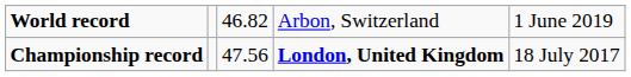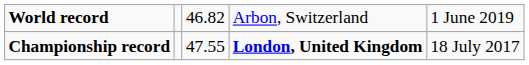 <table class="wikitable">
 <tr>
 <td><strong>World record</strong></td>
 <td></td>
 <td>46.82</td>
 <td><a href='#'>Arbon</a>, Switzerland</td>
 <td>1 June 2019</td>
 </tr>
 <tr>
 <td><strong>Championship record</strong></td>
 <td></td>
-<td>47.56</td>
+<td>47.55</td>
 <td><strong><a href='#'>London</a>, United Kingdom</strong></td>
 <td>18 July 2017</td>
 </tr>
 </table>
